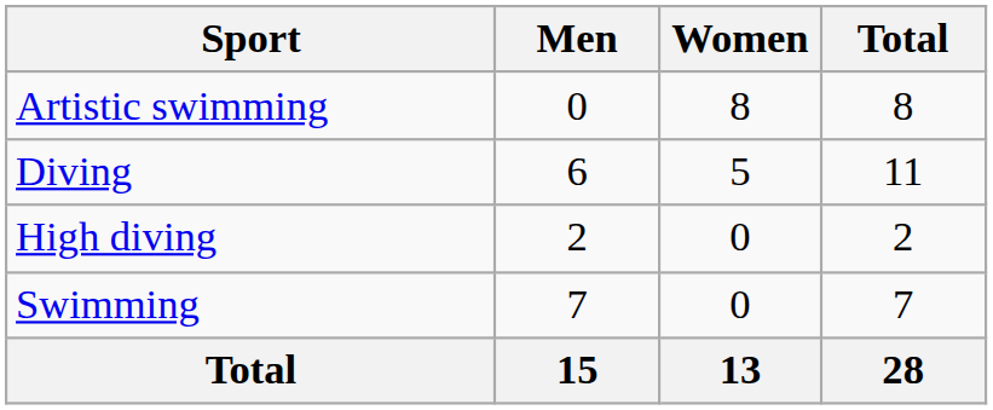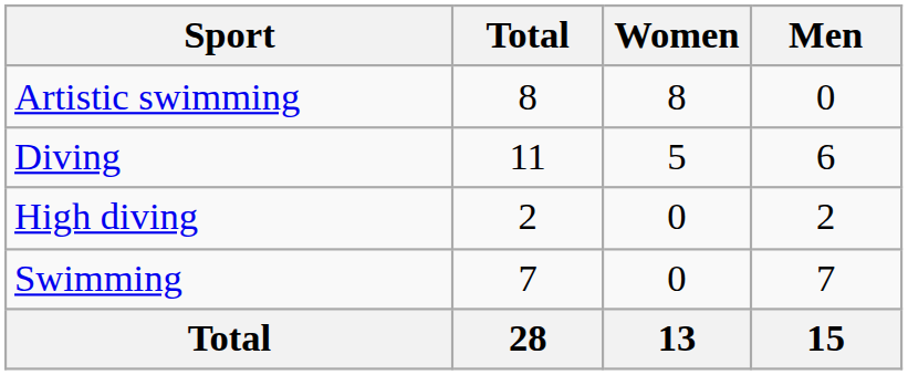 <table class="wikitable sortable" style="text-align:center;">
 <tr>
 <th width=180>Sport</th>
+<th width=55>Total</th>
+<th width=55>Women</th>
 <th width=55>Men</th>
-<th width=55>Women</th>
-<th width=55>Total</th>
 </tr>
 <tr>
 <td align=left><a href='#'>Artistic swimming</a></td>
-<td>0</td>
 <td>8</td>
 <td>8</td>
+<td>0</td>
 </tr>
 <tr>
 <td align=left><a href='#'>Diving</a></td>
+<td>11</td>
+<td>5</td>
 <td>6</td>
-<td>5</td>
-<td>11</td>
 </tr>
 <tr>
 <td align=left><a href='#'>High diving</a></td>
 <td>2</td>
 <td>0</td>
 <td>2</td>
 </tr>
 <tr>
 <td align=left><a href='#'>Swimming</a></td>
 <td>7</td>
 <td>0</td>
 <td>7</td>
 </tr>
 <tr>
 <th>Total</th>
+<th>28</th>
+<th>13</th>
 <th>15</th>
-<th>13</th>
-<th>28</th>
 </tr>
 </table>
